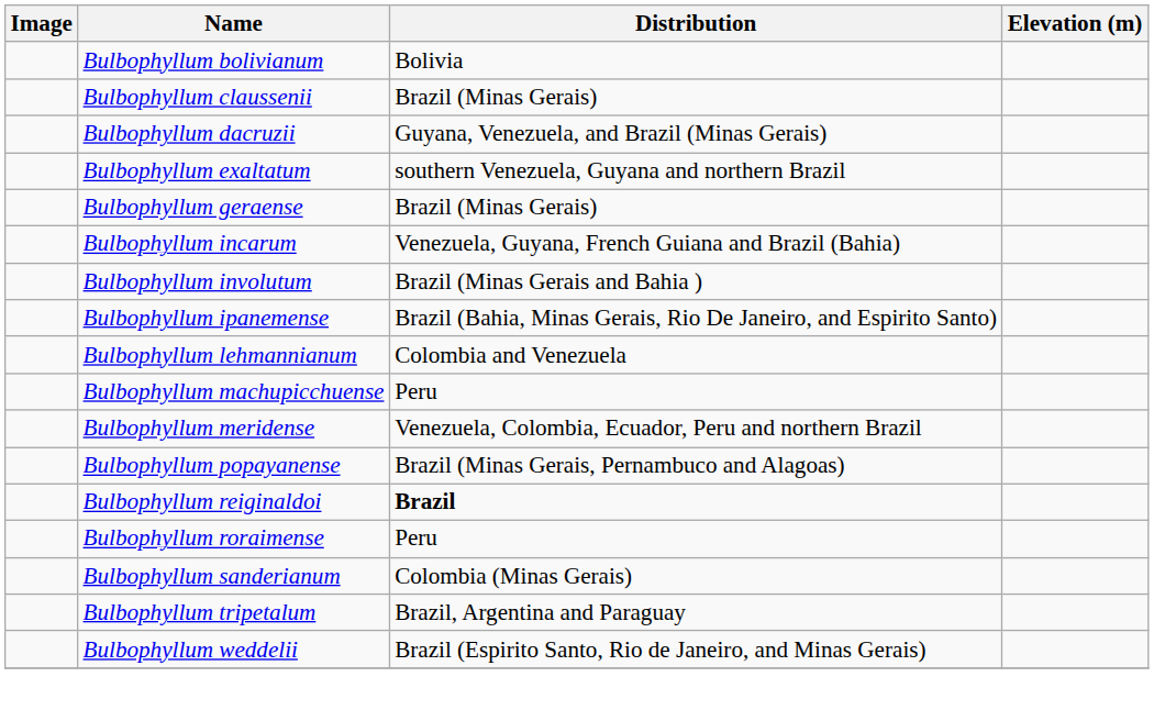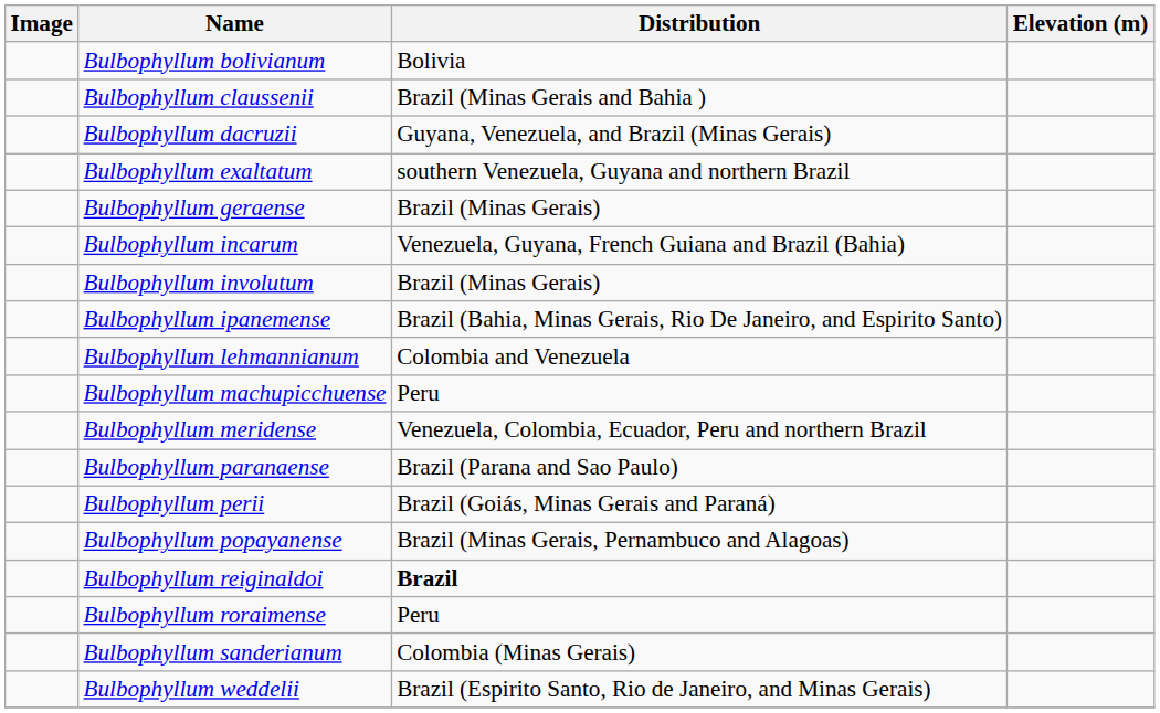 <table class="wikitable ">
 <tr>
 <th>Image</th>
 <th>Name</th>
 <th>Distribution</th>
 <th>Elevation (m)</th>
 </tr>
 <tr>
 <td></td>
 <td><em><a href='#'>Bulbophyllum bolivianum</a></em> </td>
 <td>Bolivia</td>
 <td></td>
 </tr>
 <tr>
 <td></td>
 <td><em><a href='#'>Bulbophyllum claussenii</a></em> </td>
-<td>Brazil (Minas Gerais)</td>
+<td>Brazil (Minas Gerais and Bahia )</td>
 <td></td>
 </tr>
 <tr>
 <td></td>
 <td><em><a href='#'>Bulbophyllum dacruzii</a></em> </td>
 <td>Guyana, Venezuela, and Brazil (Minas Gerais)</td>
 <td></td>
 </tr>
 <tr>
 <td></td>
 <td><em><a href='#'>Bulbophyllum exaltatum</a></em> </td>
 <td>southern Venezuela, Guyana and northern Brazil</td>
 <td></td>
 </tr>
 <tr>
 <td></td>
 <td><em><a href='#'>Bulbophyllum geraense</a></em> </td>
 <td>Brazil (Minas Gerais)</td>
 <td></td>
 </tr>
 <tr>
 <td></td>
 <td><em><a href='#'>Bulbophyllum incarum</a></em> </td>
 <td>Venezuela, Guyana, French Guiana and Brazil (Bahia)</td>
 <td></td>
 </tr>
 <tr>
 <td></td>
 <td><em><a href='#'>Bulbophyllum involutum</a></em> </td>
-<td>Brazil (Minas Gerais and Bahia )</td>
+<td>Brazil (Minas Gerais)</td>
 <td></td>
 </tr>
 <tr>
 <td></td>
 <td><em><a href='#'>Bulbophyllum ipanemense</a></em> </td>
 <td>Brazil (Bahia, Minas Gerais, Rio De Janeiro, and Espirito Santo)</td>
 <td></td>
 </tr>
 <tr>
 <td></td>
 <td><em><a href='#'>Bulbophyllum lehmannianum</a></em> </td>
 <td>Colombia and Venezuela</td>
 <td></td>
 </tr>
 <tr>
 <td></td>
 <td><em><a href='#'>Bulbophyllum machupicchuense</a></em> </td>
 <td>Peru</td>
 <td></td>
 </tr>
 <tr>
 <td></td>
 <td><em><a href='#'>Bulbophyllum meridense</a></em> </td>
 <td>Venezuela, Colombia, Ecuador, Peru and northern Brazil</td>
 <td></td>
 </tr>
 <tr>
 <td></td>
+<td><em><a href='#'>Bulbophyllum paranaense</a></em> </td>
+<td>Brazil (Parana and Sao Paulo)</td>
+<td></td>
+</tr>
+<tr>
+<td></td>
+<td><em><a href='#'>Bulbophyllum perii</a></em> </td>
+<td>Brazil (Goiás, Minas Gerais and Paraná)</td>
+<td></td>
+</tr>
+<tr>
+<td></td>
 <td><em><a href='#'>Bulbophyllum popayanense</a></em> </td>
 <td>Brazil (Minas Gerais, Pernambuco and Alagoas)</td>
 <td></td>
 </tr>
 <tr>
 <td></td>
 <td><em><a href='#'>Bulbophyllum reiginaldoi</a></em> </td>
 <td><strong>Brazil</strong></td>
 <td></td>
 </tr>
 <tr>
 <td></td>
 <td><em><a href='#'>Bulbophyllum roraimense</a></em> </td>
 <td>Peru</td>
 <td></td>
 </tr>
 <tr>
 <td></td>
 <td><em><a href='#'>Bulbophyllum sanderianum</a></em> </td>
 <td>Colombia (Minas Gerais)</td>
 <td></td>
 </tr>
 <tr>
 <td></td>
-<td><em><a href='#'>Bulbophyllum tripetalum</a></em> </td>
-<td>Brazil, Argentina and Paraguay</td>
-<td></td>
-</tr>
-<tr>
-<td></td>
 <td><em><a href='#'>Bulbophyllum weddelii</a></em> </td>
 <td>Brazil (Espirito Santo, Rio de Janeiro, and Minas Gerais)</td>
 <td></td>
 </tr>
 <tr>
 </tr>
 </table>
